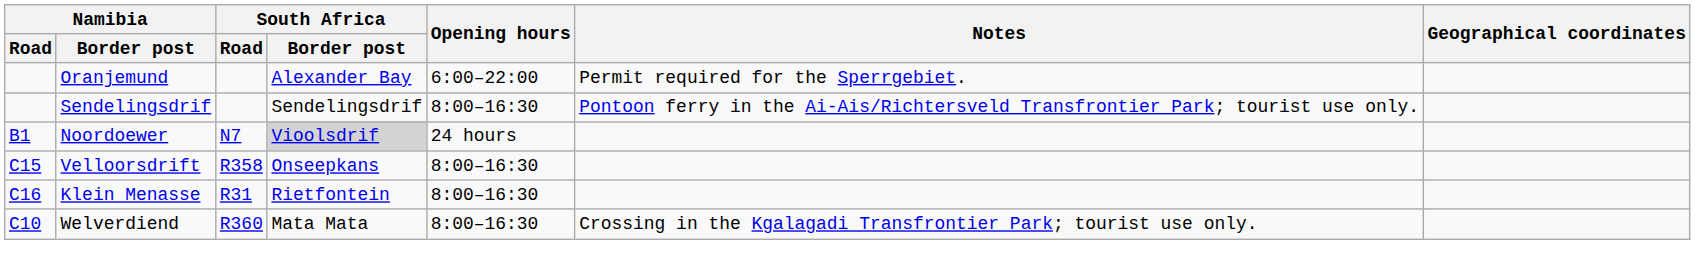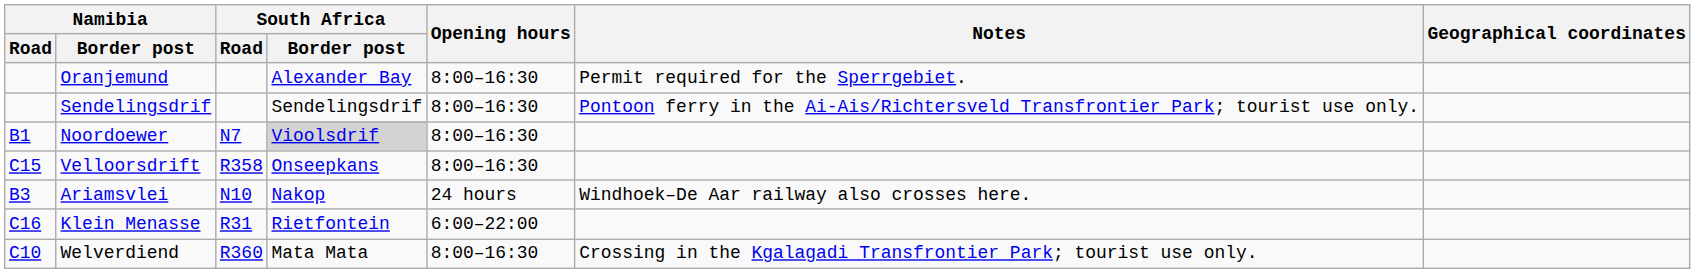 <table class="wikitable">
 <tr>
 <th colspan="2">Namibia</th>
 <th colspan="2">South Africa</th>
 <th rowspan="2">Opening hours</th>
 <th rowspan="2">Notes</th>
 <th rowspan="2">Geographical coordinates</th>
 </tr>
 <tr>
 <th>Road</th>
 <th>Border post</th>
 <th>Road</th>
 <th>Border post</th>
 </tr>
 <tr>
 <td> </td>
 <td><a href='#'>Oranjemund</a></td>
 <td> </td>
 <td><a href='#'>Alexander Bay</a></td>
-<td>6:00–22:00</td>
+<td>8:00–16:30</td>
 <td>Permit required for the <a href='#'>Sperrgebiet</a>.</td>
 <td></td>
 </tr>
 <tr>
 <td> </td>
 <td><a href='#'>Sendelingsdrif</a></td>
 <td> </td>
 <td>Sendelingsdrif</td>
 <td>8:00–16:30</td>
 <td><a href='#'>Pontoon</a> ferry in the <a href='#'>Ai-Ais/Richtersveld Transfrontier Park</a>; tourist use only.</td>
 <td></td>
 </tr>
 <tr>
 <td><a href='#'>B1</a></td>
 <td><a href='#'>Noordoewer</a></td>
 <td><a href='#'>N7</a></td>
 <td style="background: lightgrey;"><a href='#'>Vioolsdrif</a></td>
-<td>24 hours</td>
+<td>8:00–16:30</td>
 <td> </td>
 <td></td>
 </tr>
 <tr>
 <td><a href='#'>C15</a></td>
 <td><a href='#'>Velloorsdrift</a></td>
 <td><a href='#'>R358</a></td>
 <td><a href='#'>Onseepkans</a></td>
 <td>8:00–16:30</td>
 <td> </td>
 <td></td>
 </tr>
 <tr>
+<td><a href='#'>B3</a></td>
+<td><a href='#'>Ariamsvlei</a></td>
+<td><a href='#'>N10</a></td>
+<td><a href='#'>Nakop</a></td>
+<td>24 hours</td>
+<td>Windhoek–De Aar railway also crosses here.</td>
+<td></td>
+</tr>
+<tr>
 <td><a href='#'>C16</a></td>
 <td><a href='#'>Klein Menasse</a></td>
 <td><a href='#'>R31</a></td>
 <td><a href='#'>Rietfontein</a></td>
-<td>8:00–16:30</td>
+<td>6:00–22:00</td>
 <td> </td>
 <td></td>
 </tr>
 <tr>
 <td><a href='#'>C10</a></td>
 <td>Welverdiend</td>
 <td><a href='#'>R360</a></td>
 <td>Mata Mata</td>
 <td>8:00–16:30</td>
 <td>Crossing in the <a href='#'>Kgalagadi Transfrontier Park</a>; tourist use only.</td>
 <td></td>
 </tr>
 </table>
